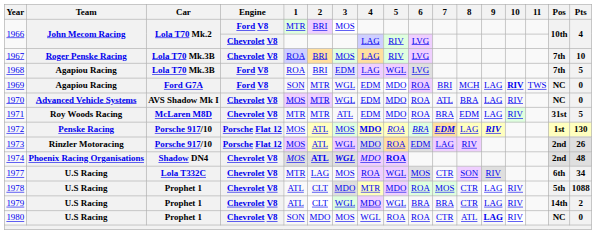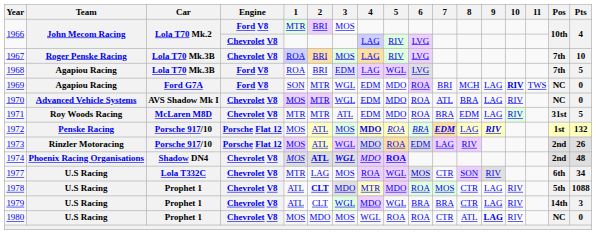 <table class="wikitable" style="text-align:center; font-size:90%">
 <tr>
 <th>Year</th>
 <th>Team</th>
 <th>Car</th>
 <th>Engine</th>
 <th>1</th>
 <th>2</th>
 <th>3</th>
 <th>4</th>
 <th>5</th>
 <th>6</th>
 <th>7</th>
 <th>8</th>
 <th>9</th>
 <th>10</th>
 <th>11</th>
 <th>Pos</th>
 <th>Pts</th>
 </tr>
 <tr>
 <td rowspan=2><a href='#'>1966</a></td>
 <th rowspan=2><a href='#'>John Mecom Racing</a></th>
 <th rowspan=2><a href='#'>Lola T70</a> Mk.2</th>
 <th><a href='#'>Ford</a> <a href='#'>V8</a></th>
 <td style="background:#DFFFDF;"><a href='#'>MTR</a><br></td>
 <td style="background:#EFCFFF;"><a href='#'>BRI</a><br></td>
 <td style="background:#FFFFFF;"><a href='#'>MOS</a><br></td>
 <td></td>
 <td></td>
 <td></td>
 <td></td>
 <td></td>
 <td></td>
 <td></td>
 <td></td>
 <th rowspan=2>10th</th>
 <th rowspan=2>4</th>
 </tr>
 <tr>
 <th><a href='#'>Chevrolet</a> <a href='#'>V8</a></th>
 <td></td>
 <td></td>
 <td></td>
 <td style="background:#CFCFFF;"><a href='#'>LAG</a><br></td>
 <td style="background:#DFFFDF;"><a href='#'>RIV</a><br></td>
 <td style="background:#EFCFFF;"><a href='#'>LVG</a><br></td>
 <td></td>
 <td></td>
 <td></td>
 <td></td>
 <td></td>
 </tr>
 <tr>
 <td><a href='#'>1967</a></td>
 <th><a href='#'>Roger Penske Racing</a></th>
 <th><a href='#'>Lola T70</a> Mk.3B</th>
 <th><a href='#'>Chevrolet</a> <a href='#'>V8</a></th>
 <td style="background:#CFCFFF;"><a href='#'>ROA</a><br></td>
 <td style="background:#FFDF9F;"><a href='#'>BRI</a><br></td>
 <td style="background:#DFFFDF;"><a href='#'>MOS</a><br></td>
 <td style="background:#FFDF9F;"><a href='#'>LAG</a><br></td>
 <td style="background:#DFFFDF;"><a href='#'>RIV</a><br></td>
 <td style="background:#EFCFFF;"><a href='#'>LVG</a><br></td>
 <td></td>
 <td></td>
 <td></td>
 <td></td>
 <td></td>
 <th>7th</th>
 <th>10</th>
 </tr>
 <tr>
 <td><a href='#'>1968</a></td>
 <th>Agapiou Racing</th>
 <th><a href='#'>Lola T70</a> Mk.3B</th>
 <th><a href='#'>Ford</a> <a href='#'>V8</a></th>
 <td><a href='#'>ROA</a></td>
 <td><a href='#'>BRI</a></td>
 <td style="background: lavender;"><a href='#'>EDM</a></td>
 <td style="background:#EFCFFF;"><a href='#'>LAG</a><br></td>
 <td style="background:#EFCFFF;"><a href='#'>WGL</a><br></td>
 <td style="background:#DFDFDF;"><a href='#'>LVG</a><br></td>
 <td></td>
 <td></td>
 <td></td>
 <td></td>
 <td></td>
 <th>7th</th>
 <th>5</th>
 </tr>
 <tr>
 <td><a href='#'>1969</a></td>
 <th>Agapiou Racing</th>
 <th><a href='#'>Ford G7A</a></th>
 <th><a href='#'>Ford</a> <a href='#'>V8</a></th>
 <td><a href='#'>SON</a></td>
 <td><a href='#'>MTR</a></td>
 <td><a href='#'>WGL</a></td>
 <td><a href='#'>EDM</a></td>
 <td style="background:#FFFFFF;"><a href='#'>MDO</a><br></td>
 <td style="background:#EFCFFF;"><a href='#'>ROA</a><br></td>
 <td><a href='#'>BRI</a></td>
 <td><a href='#'>MCH</a></td>
 <td><a href='#'>LAG</a></td>
 <td><strong><a href='#'>RIV</a></strong></td>
 <td><a href='#'>TWS</a></td>
 <th>NC</th>
 <th>0</th>
 </tr>
 <tr>
 <td><a href='#'>1970</a></td>
 <th><a href='#'>Advanced Vehicle Systems</a></th>
 <th>AVS Shadow Mk I</th>
 <th><a href='#'>Chevrolet</a> <a href='#'>V8</a></th>
 <td style="background:#EFCFFF;"><a href='#'>MOS</a><br></td>
 <td style="background:#EFCFFF;"><a href='#'>MTR</a><br></td>
 <td><a href='#'>WGL</a></td>
 <td><a href='#'>EDM</a></td>
 <td><a href='#'>MDO</a></td>
 <td><a href='#'>ROA</a></td>
 <td><a href='#'>ATL</a></td>
 <td><a href='#'>BRA</a></td>
 <td><a href='#'>LAG</a></td>
 <td><a href='#'>RIV</a></td>
 <td></td>
 <th>NC</th>
 <th>0</th>
 </tr>
 <tr>
 <td><a href='#'>1971</a></td>
 <th>Roy Woods Racing</th>
 <th><a href='#'>McLaren M8D</a></th>
 <th><a href='#'>Chevrolet</a> <a href='#'>V8</a></th>
 <td><a href='#'>MTR</a></td>
 <td><a href='#'>MTR</a></td>
 <td><a href='#'>ATL</a></td>
 <td><a href='#'>EDM</a></td>
 <td><a href='#'>MDO</a></td>
 <td><a href='#'>ROA</a></td>
 <td><a href='#'>BRA</a></td>
 <td><a href='#'>EDM</a></td>
 <td><a href='#'>LAG</a></td>
 <td style="background:#DFFFDF;"><a href='#'>RIV</a><br></td>
 <td></td>
 <th>31st</th>
 <th>5</th>
 </tr>
 <tr>
 <td><a href='#'>1972</a></td>
 <th><a href='#'>Penske Racing</a></th>
 <th><a href='#'>Porsche 917</a>/10</th>
 <th><a href='#'>Porsche</a> <a href='#'>Flat 12</a></th>
 <td><a href='#'>MOS</a></td>
 <td style="background:#FFFFBF;"><a href='#'>ATL</a><br></td>
 <td style="background:#DFFFDF;"><a href='#'>MOS</a><br></td>
 <td style="background:#FFFFBF;"><strong><a href='#'>MDO</a></strong><br></td>
 <td style="background:#FFFFBF;"><em><a href='#'>ROA</a></em><br></td>
 <td style="background:#DFFFDF;"><em><a href='#'>BRA</a></em><br></td>
 <td style="background:#FFDF9F;"><strong><em><a href='#'>EDM</a></em></strong><br></td>
 <td style="background:#FFFFBF;"><a href='#'>LAG</a><br></td>
 <td style="background:#FFFFBF;"><strong><em><a href='#'>RIV</a></em></strong><br></td>
 <td></td>
 <td></td>
 <th style="background:#FFFFBF;">1st</th>
-<th style="background:#FFFFBF;">130</th>
+<th style="background:#FFFFBF;">132</th>
 </tr>
 <tr>
 <td><a href='#'>1973</a></td>
 <th>Rinzler Motoracing</th>
 <th><a href='#'>Porsche 917</a>/10</th>
 <th><a href='#'>Porsche</a> <a href='#'>Flat 12</a></th>
 <td style="background:#EFCFFF;"><a href='#'>MOS</a><br></td>
 <td style="background:#FFFFBF;"><a href='#'>ATL</a><br></td>
 <td style="background:#EFCFFF;"><a href='#'>WGL</a><br></td>
 <td style="background:#DFDFDF;"><a href='#'>MDO</a><br></td>
 <td style="background:#FFDF9F;"><a href='#'>ROA</a><br></td>
 <td style="background:#DFDFDF;"><a href='#'>EDM</a><br></td>
 <td style="background:#EFCFFF;"><a href='#'>LAG</a><br></td>
 <td style="background:#EFCFFF;"><a href='#'>RIV</a><br></td>
 <td></td>
 <td></td>
 <td></td>
 <th style="background:#DFDFDF;">2nd</th>
 <th style="background:#DFDFDF;">26</th>
 </tr>
 <tr>
 <td><a href='#'>1974</a></td>
 <th><a href='#'>Phoenix Racing Organisations</a></th>
 <th><a href='#'>Shadow</a> DN4</th>
 <th><a href='#'>Chevrolet</a> <a href='#'>V8</a></th>
 <td style="background:#DFDFDF;"><em><a href='#'>MOS</a></em><br></td>
 <td style="background:#DFDFDF;"><strong><a href='#'>ATL</a></strong><br></td>
 <td style="background:#DFDFDF;"><strong><em><a href='#'>WGL</a></em></strong><br></td>
 <td style="background:#EFCFFF;"><em><a href='#'>MDO</a></em><br></td>
 <td style="background:#EFCFFF;"><strong><a href='#'>ROA</a></strong><br></td>
 <td></td>
 <td></td>
 <td></td>
 <td></td>
 <td></td>
 <td></td>
 <th style="background:#DFDFDF;">2nd</th>
 <th style="background:#DFDFDF;">48</th>
 </tr>
 <tr>
 <td><a href='#'>1977</a></td>
 <th>U.S Racing</th>
 <th><a href='#'>Lola T332C</a></th>
 <th><a href='#'>Chevrolet</a> <a href='#'>V8</a></th>
 <td><a href='#'>MTR</a></td>
 <td><a href='#'>LAG</a></td>
 <td><a href='#'>MOS</a></td>
 <td style="background:#EFCFFF;"><a href='#'>ROA</a><br></td>
 <td style="background:#EFCFFF;"><a href='#'>WGL</a><br></td>
 <td style="background:#DFDFDF;"><a href='#'>MOS</a><br></td>
 <td><a href='#'>CTR</a></td>
 <td style="background:#EFCFFF;"><a href='#'>SON</a><br></td>
 <td style="background:#DFDFDF;"><a href='#'>RIV</a><br></td>
 <td></td>
 <td></td>
 <th>6th</th>
 <th>34</th>
 </tr>
 <tr>
 <td><a href='#'>1978</a></td>
 <th>U.S Racing</th>
 <th>Prophet 1</th>
 <th><a href='#'>Chevrolet</a> <a href='#'>V8</a></th>
 <td><a href='#'>ATL</a></td>
-<td><a href='#'>CLT</a></td>
+<td><strong><a href='#'>CLT</a></strong></td>
 <td style="background:#DFDFDF;"><a href='#'>MDO</a><br></td>
 <td style="background:#FFFFBF;"><a href='#'>MTR</a><br></td>
 <td style="background:#EFCFFF;"><a href='#'>MDO</a><br></td>
 <td style="background:#DFFFDF;"><a href='#'>ROA</a><br></td>
 <td style="background:#DFFFDF;"><a href='#'>MOS</a><br></td>
 <td><a href='#'>CTR</a></td>
 <td style="background:#FFFFFF;"><a href='#'>LAG</a><br></td>
 <td><a href='#'>RIV</a></td>
 <td></td>
 <th>5th</th>
 <th>1088</th>
 </tr>
 <tr>
 <td><a href='#'>1979</a></td>
 <th>U.S Racing</th>
 <th>Prophet 1</th>
 <th><a href='#'>Chevrolet</a> <a href='#'>V8</a></th>
 <td><a href='#'>ATL</a></td>
 <td style="background:#FFFFFF;"><a href='#'>CLT</a><br></td>
 <td style="background:#DFFFDF;"><a href='#'>WGL</a><br></td>
 <td style="background:#EFCFFF;"><a href='#'>MDO</a><br></td>
 <td><a href='#'>WGL</a></td>
 <td><a href='#'>BRA</a></td>
 <td><a href='#'>BRA</a></td>
 <td><a href='#'>CTR</a></td>
 <td><a href='#'>LAG</a></td>
 <td><a href='#'>RIV</a></td>
 <td></td>
 <th>14th</th>
-<th>2</th>
+<th>3</th>
 </tr>
 <tr>
 <td><a href='#'>1980</a></td>
 <th>U.S Racing</th>
 <th>Prophet 1</th>
 <th><a href='#'>Chevrolet</a> <a href='#'>V8</a></th>
-<td><a href='#'>SON</a></td>
+<td><a href='#'>MOS</a></td>
 <td><a href='#'>MDO</a></td>
 <td><a href='#'>MOS</a></td>
 <td><a href='#'>WGL</a></td>
 <td><a href='#'>ROA</a></td>
 <td><a href='#'>ROA</a></td>
 <td><a href='#'>CTR</a></td>
 <td><a href='#'>ATL</a></td>
 <td><strong><a href='#'>LAG</a></strong></td>
 <td style="background:#FFFFFF;"><a href='#'>RIV</a><br></td>
 <td></td>
 <th>NC</th>
 <th>0</th>
 </tr>
 <tr>
 <th colspan="17"></th>
 </tr>
 </table>
